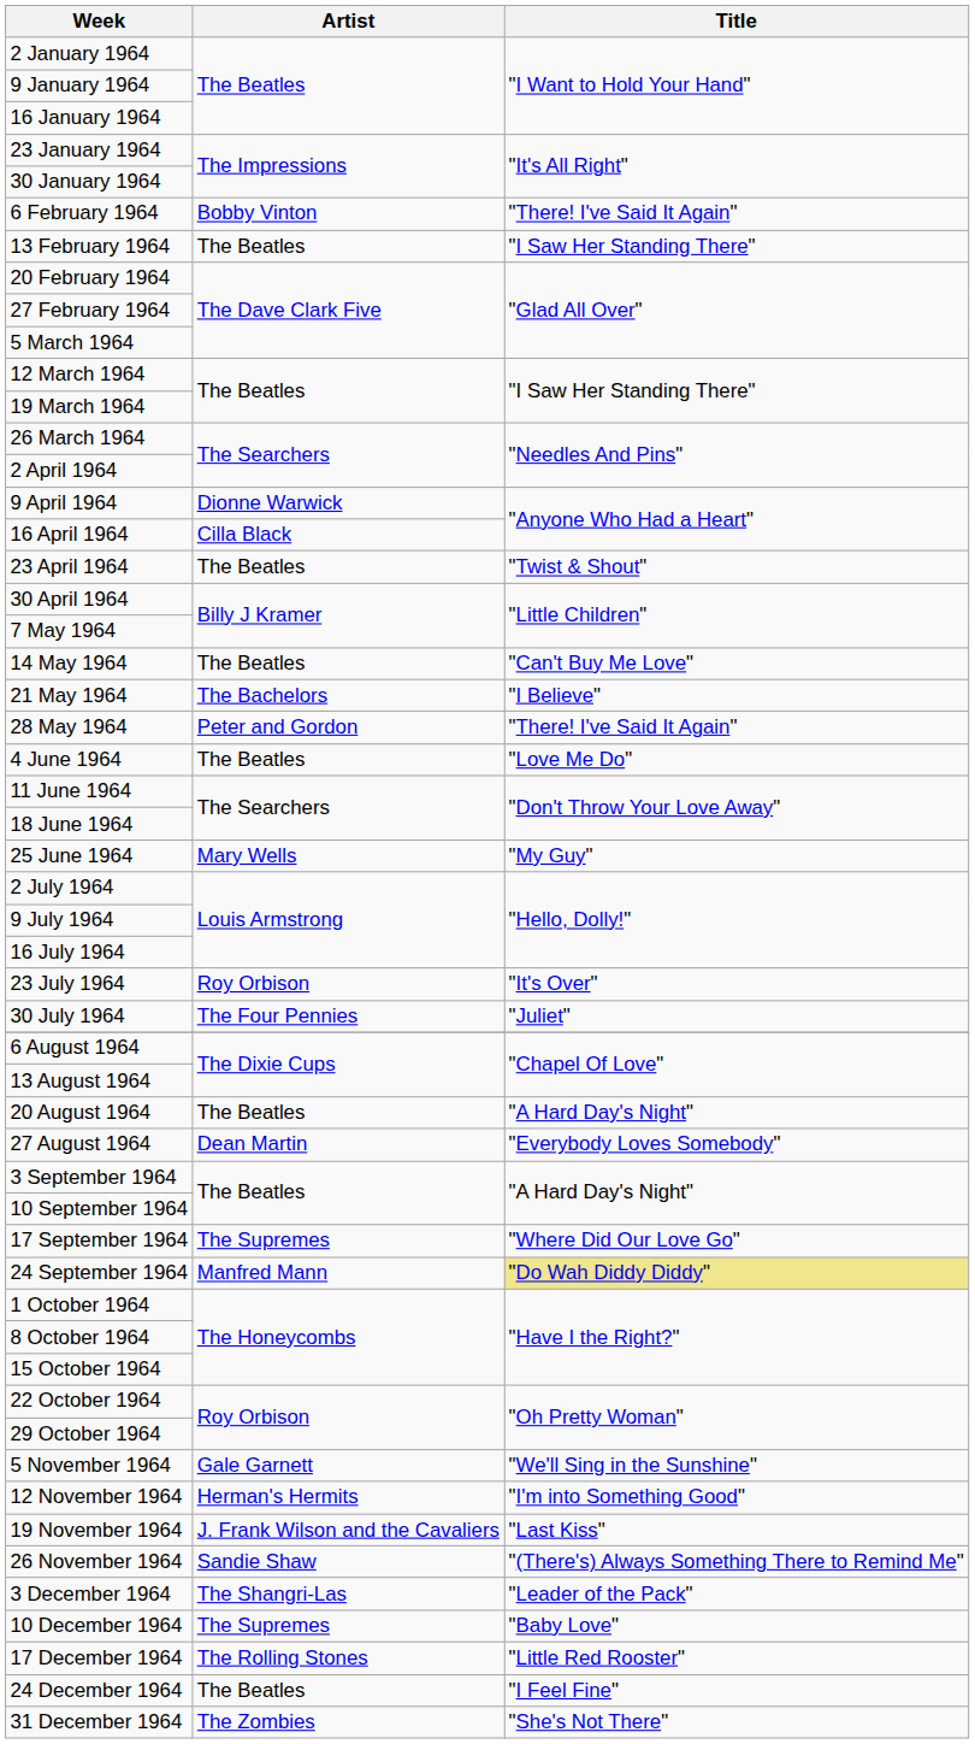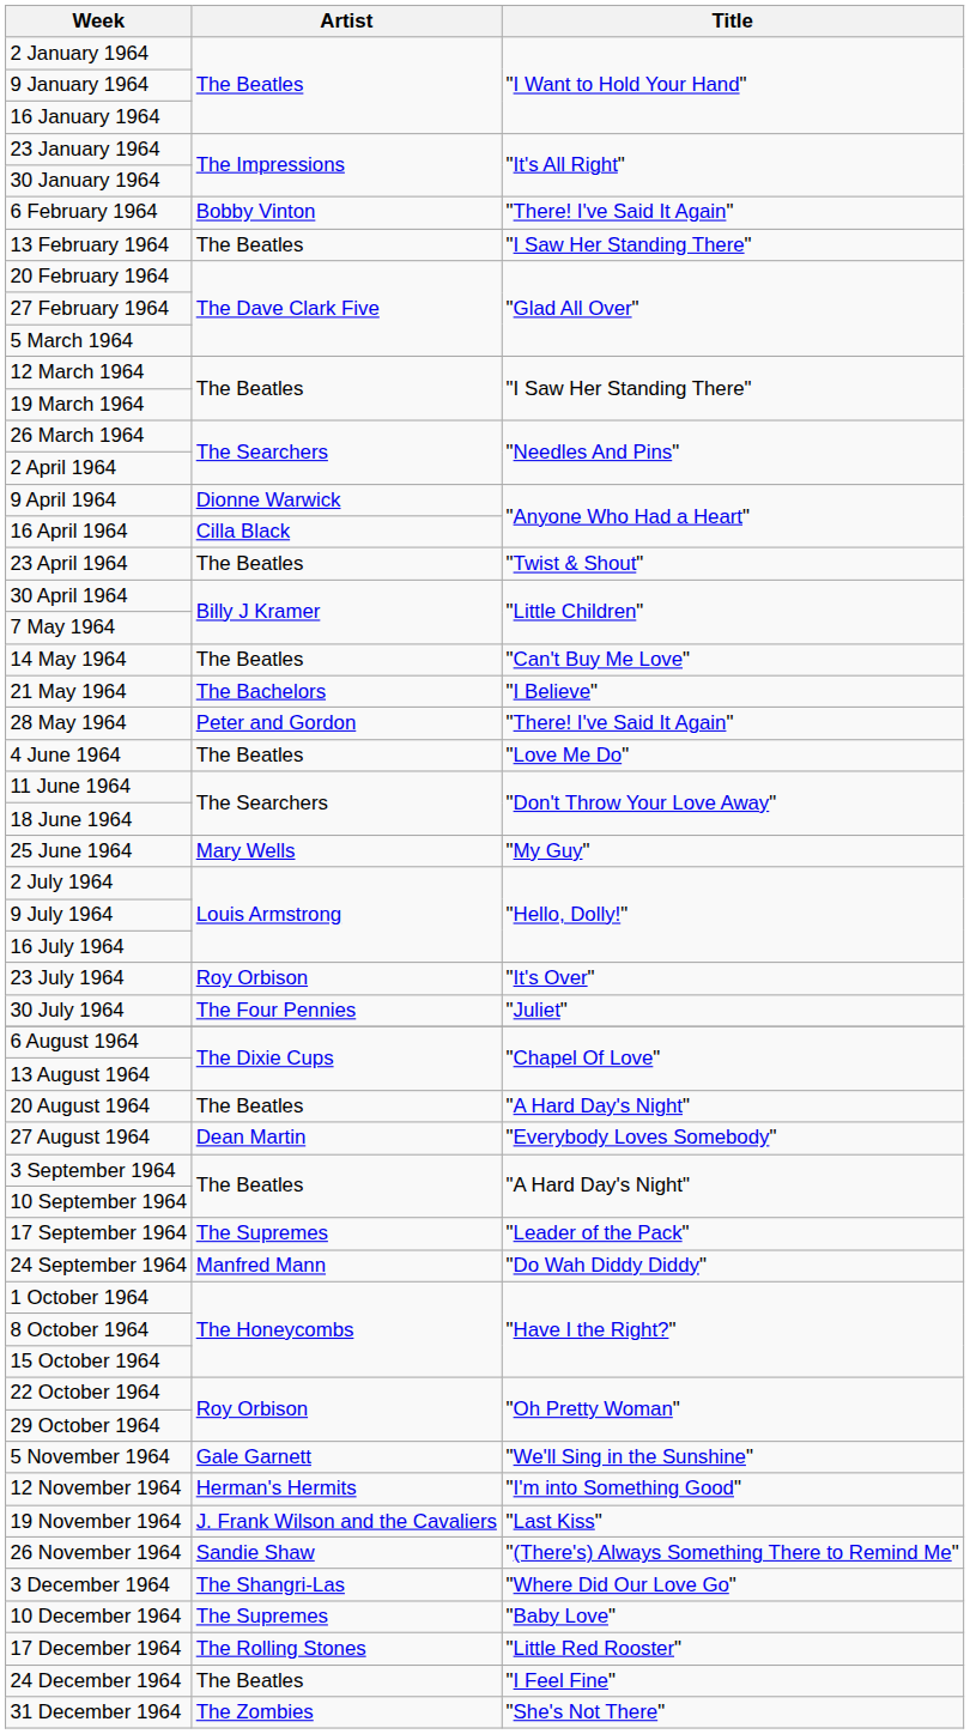 <table class="wikitable">
 <tr>
 <th>Week</th>
 <th>Artist</th>
 <th>Title</th>
 </tr>
 <tr>
 <td>2 January 1964</td>
 <td rowspan="3"><a href='#'>The Beatles</a></td>
 <td rowspan="3">"<a href='#'>I Want to Hold Your Hand</a>"</td>
 </tr>
 <tr>
 <td>9 January 1964</td>
 </tr>
 <tr>
 <td>16 January 1964</td>
 </tr>
 <tr>
 <td>23 January 1964</td>
 <td rowspan="2"><a href='#'>The Impressions</a></td>
 <td rowspan="2">"<a href='#'>It's All Right</a>"</td>
 </tr>
 <tr>
 <td>30 January 1964</td>
 </tr>
 <tr>
 <td>6 February 1964</td>
 <td rowspan="1"><a href='#'>Bobby Vinton</a></td>
 <td rowspan="1">"<a href='#'>There! I've Said It Again</a>"</td>
 </tr>
 <tr>
 <td>13 February 1964</td>
 <td rowspan="1">The Beatles</td>
 <td rowspan="1">"<a href='#'>I Saw Her Standing There</a>"</td>
 </tr>
 <tr>
 <td>20 February 1964</td>
 <td rowspan="3"><a href='#'>The Dave Clark Five</a></td>
 <td rowspan="3">"<a href='#'>Glad All Over</a>"</td>
 </tr>
 <tr>
 <td>27 February 1964</td>
 </tr>
 <tr>
 <td>5 March 1964</td>
 </tr>
 <tr>
 <td>12 March 1964</td>
 <td rowspan="2">The Beatles</td>
 <td rowspan="2">"I Saw Her Standing There"</td>
 </tr>
 <tr>
 <td>19 March 1964</td>
 </tr>
 <tr>
 <td>26 March 1964</td>
 <td rowspan="2"><a href='#'>The Searchers</a></td>
 <td rowspan="2">"<a href='#'>Needles And Pins</a>"</td>
 </tr>
 <tr>
 <td>2 April 1964</td>
 </tr>
 <tr>
 <td>9 April 1964</td>
 <td rowspan="1"><a href='#'>Dionne Warwick</a></td>
 <td rowspan="2">"<a href='#'>Anyone Who Had a Heart</a>"</td>
 </tr>
 <tr>
 <td>16 April 1964</td>
 <td rowspan="1"><a href='#'>Cilla Black</a></td>
 </tr>
 <tr>
 <td>23 April 1964</td>
 <td rowspan="1">The Beatles</td>
 <td rowspan="1">"<a href='#'>Twist & Shout</a>"</td>
 </tr>
 <tr>
 <td>30 April 1964</td>
 <td rowspan="2"><a href='#'>Billy J Kramer</a></td>
 <td rowspan="2">"<a href='#'>Little Children</a>"</td>
 </tr>
 <tr>
 <td>7 May 1964</td>
 </tr>
 <tr>
 <td>14 May 1964</td>
 <td rowspan="1">The Beatles</td>
 <td rowspan="1">"<a href='#'>Can't Buy Me Love</a>"</td>
 </tr>
 <tr>
 <td>21 May 1964</td>
 <td rowspan="1"><a href='#'>The Bachelors</a></td>
 <td rowspan="1">"<a href='#'>I Believe</a>"</td>
 </tr>
 <tr>
 <td>28 May 1964</td>
 <td rowspan="1"><a href='#'>Peter and Gordon</a></td>
 <td rowspan="1">"<a href='#'>There! I've Said It Again</a>"</td>
 </tr>
 <tr>
 <td>4 June 1964</td>
 <td rowspan="1">The Beatles</td>
 <td rowspan="1">"<a href='#'>Love Me Do</a>"</td>
 </tr>
 <tr>
 <td>11 June 1964</td>
 <td rowspan="2">The Searchers</td>
 <td rowspan="2">"<a href='#'>Don't Throw Your Love Away</a>"</td>
 </tr>
 <tr>
 <td>18 June 1964</td>
 </tr>
 <tr>
 <td>25 June 1964</td>
 <td rowspan="1"><a href='#'>Mary Wells</a></td>
 <td rowspan="1">"<a href='#'>My Guy</a>"</td>
 </tr>
 <tr>
 <td>2 July 1964</td>
 <td rowspan="3"><a href='#'>Louis Armstrong</a></td>
 <td rowspan="3">"<a href='#'>Hello, Dolly!</a>"</td>
 </tr>
 <tr>
 <td>9 July 1964</td>
 </tr>
 <tr>
 <td>16 July 1964</td>
 </tr>
 <tr>
 <td>23 July 1964</td>
 <td rowspan="1"><a href='#'>Roy Orbison</a></td>
 <td rowspan="1">"<a href='#'>It's Over</a>"</td>
 </tr>
 <tr>
 <td>30 July 1964</td>
 <td rowspan="1"><a href='#'>The Four Pennies</a></td>
 <td rowspan="1">"<a href='#'>Juliet</a>"</td>
 </tr>
 <tr>
 </tr>
 <tr>
 <td>6 August 1964</td>
 <td rowspan="2"><a href='#'>The Dixie Cups</a></td>
 <td rowspan="2">"<a href='#'>Chapel Of Love</a>"</td>
 </tr>
 <tr>
 <td>13 August 1964</td>
 </tr>
 <tr>
 <td>20 August 1964</td>
 <td rowspan="1">The Beatles</td>
 <td rowspan="1">"<a href='#'>A Hard Day's Night</a>"</td>
 </tr>
 <tr>
 <td>27 August 1964</td>
 <td rowspan="1"><a href='#'>Dean Martin</a></td>
 <td rowspan="1">"<a href='#'>Everybody Loves Somebody</a>"</td>
 </tr>
 <tr>
 <td>3 September 1964</td>
 <td rowspan="2">The Beatles</td>
 <td rowspan="2">"A Hard Day's Night"</td>
 </tr>
 <tr>
 <td>10 September 1964</td>
 </tr>
 <tr>
 <td>17 September 1964</td>
 <td rowspan="1"><a href='#'>The Supremes</a></td>
-<td rowspan="1">"<a href='#'>Where Did Our Love Go</a>"</td>
+<td rowspan="1">"<a href='#'>Leader of the Pack</a>"</td>
 </tr>
 <tr>
 <td>24 September 1964</td>
 <td rowspan="1"><a href='#'>Manfred Mann</a></td>
-<td rowspan="1" style="background: khaki;">"<a href='#'>Do Wah Diddy Diddy</a>"</td>
+<td rowspan="1">"<a href='#'>Do Wah Diddy Diddy</a>"</td>
 </tr>
 <tr>
 <td>1 October 1964</td>
 <td rowspan="3"><a href='#'>The Honeycombs</a></td>
 <td rowspan="3">"<a href='#'>Have I the Right?</a>"</td>
 </tr>
 <tr>
 <td>8 October 1964</td>
 </tr>
 <tr>
 <td>15 October 1964</td>
 </tr>
 <tr>
 <td>22 October 1964</td>
 <td rowspan="2"><a href='#'>Roy Orbison</a></td>
 <td rowspan="2">"<a href='#'>Oh Pretty Woman</a>"</td>
 </tr>
 <tr>
 <td>29 October 1964</td>
 </tr>
 <tr>
 <td>5 November 1964</td>
 <td rowspan="1"><a href='#'>Gale Garnett</a></td>
 <td rowspan="1">"<a href='#'>We'll Sing in the Sunshine</a>"</td>
 </tr>
 <tr>
 <td>12 November 1964</td>
 <td rowspan="1"><a href='#'>Herman's Hermits</a></td>
 <td rowspan="1">"<a href='#'>I'm into Something Good</a>"</td>
 </tr>
 <tr>
 <td>19 November 1964</td>
 <td rowspan="1"><a href='#'>J. Frank Wilson and the Cavaliers</a></td>
 <td rowspan="1">"<a href='#'>Last Kiss</a>"</td>
 </tr>
 <tr>
 <td>26 November 1964</td>
 <td rowspan="1"><a href='#'>Sandie Shaw</a></td>
 <td rowspan="1">"<a href='#'>(There's) Always Something There to Remind Me</a>"</td>
 </tr>
 <tr>
 <td>3 December 1964</td>
 <td rowspan="1"><a href='#'>The Shangri-Las</a></td>
-<td rowspan="1">"<a href='#'>Leader of the Pack</a>"</td>
+<td rowspan="1">"<a href='#'>Where Did Our Love Go</a>"</td>
 </tr>
 <tr>
 <td>10 December 1964</td>
 <td rowspan="1"><a href='#'>The Supremes</a></td>
 <td rowspan="1">"<a href='#'>Baby Love</a>"</td>
 </tr>
 <tr>
 <td>17 December 1964</td>
 <td rowspan="1"><a href='#'>The Rolling Stones</a></td>
 <td rowspan="1">"<a href='#'>Little Red Rooster</a>"</td>
 </tr>
 <tr>
 <td>24 December 1964</td>
 <td rowspan="1">The Beatles</td>
 <td rowspan="1">"<a href='#'>I Feel Fine</a>"</td>
 </tr>
 <tr>
 <td>31 December 1964</td>
 <td rowspan="1"><a href='#'>The Zombies</a></td>
 <td rowspan="1">"<a href='#'>She's Not There</a>"</td>
 </tr>
 </table>
